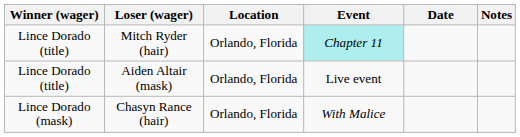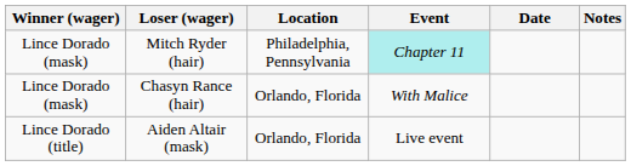 <table class="wikitable sortable" width=100%  style="text-align: center">
 <tr>
 <th width=20% scope="col">Winner (wager)</th>
 <th width=20% scope="col">Loser (wager)</th>
 <th width=20% scope="col">Location</th>
 <th width=20% scope="col">Event</th>
 <th width=15% scope="col">Date</th>
 <th class="unsortable" width=5% scope="col">Notes</th>
 </tr>
 <tr>
-<td>Lince Dorado (title)</td>
+<td>Lince Dorado (mask)</td>
 <td>Mitch Ryder (hair)</td>
+<td>Philadelphia, Pennsylvania</td>
+<td style="background: paleturquoise;"><em>Chapter 11</em></td>
+<td></td>
+<td></td>
+</tr>
+<tr>
+<td>Lince Dorado (mask)</td>
+<td>Chasyn Rance (hair)</td>
 <td>Orlando, Florida</td>
-<td style="background: paleturquoise;"><em>Chapter 11</em></td>
+<td><em>With Malice</em></td>
 <td></td>
 <td></td>
 </tr>
 <tr>
 <td>Lince Dorado (title)</td>
 <td>Aiden Altair (mask)</td>
 <td>Orlando, Florida</td>
 <td>Live event</td>
 <td></td>
 <td></td>
 </tr>
-<tr>
-<td>Lince Dorado (mask)</td>
-<td>Chasyn Rance (hair)</td>
-<td>Orlando, Florida</td>
-<td><em>With Malice</em></td>
-<td></td>
-<td></td>
-</tr>
 </table>
